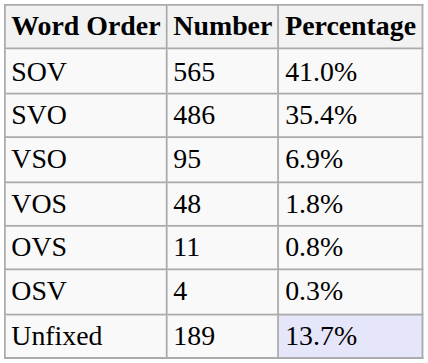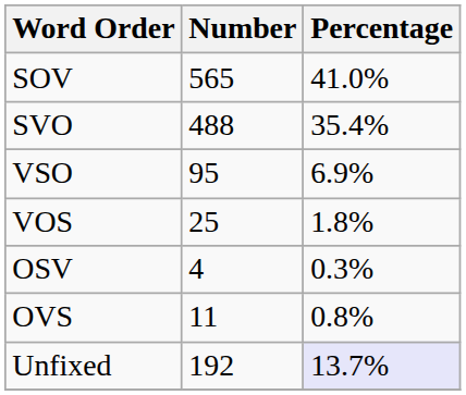 <table class="wikitable">
 <tr>
 <th>Word Order</th>
 <th>Number</th>
 <th>Percentage</th>
 </tr>
 <tr>
 <td>SOV</td>
 <td>565</td>
 <td>41.0%</td>
 </tr>
 <tr>
 <td>SVO</td>
-<td>486</td>
+<td>488</td>
 <td>35.4%</td>
 </tr>
 <tr>
 <td>VSO</td>
 <td>95</td>
 <td>6.9%</td>
 </tr>
 <tr>
 <td>VOS</td>
-<td>48</td>
+<td>25</td>
 <td>1.8%</td>
+</tr>
+<tr>
+<td>OSV</td>
+<td>4</td>
+<td>0.3%</td>
 </tr>
 <tr>
 <td>OVS</td>
 <td>11</td>
 <td>0.8%</td>
 </tr>
 <tr>
-<td>OSV</td>
-<td>4</td>
-<td>0.3%</td>
-</tr>
-<tr>
 <td>Unfixed</td>
-<td>189</td>
+<td>192</td>
 <td style="background: lavender;">13.7%</td>
 </tr>
 <tr>
 </tr>
 </table>
